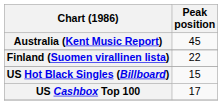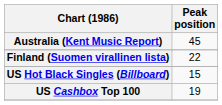 <table class="wikitable sortable plainrowheaders" style="text-align:center">
 <tr>
 <th scope="col">Chart (1986)</th>
 <th scope="col">Peak<br> position</th>
 </tr>
 <tr>
 <th scope="row">Australia (<a href='#'>Kent Music Report</a>)</th>
 <td>45</td>
 </tr>
 <tr>
 </tr>
 <tr>
 <th scope="row">Finland (<a href='#'>Suomen virallinen lista</a>)</th>
 <td>22</td>
 </tr>
 <tr>
 </tr>
 <tr>
 </tr>
 <tr>
 </tr>
 <tr>
 </tr>
 <tr>
 </tr>
 <tr>
 <th scope="row">US <a href='#'>Hot Black Singles</a> (<em><a href='#'>Billboard</a></em>)</th>
 <td align="center">15</td>
 </tr>
 <tr>
 <th scope="row">US <a href='#'><em>Cashbox</em></a> Top 100</th>
-<td align="center">17</td>
+<td align="center">19</td>
 </tr>
 <tr>
 </tr>
 </table>
